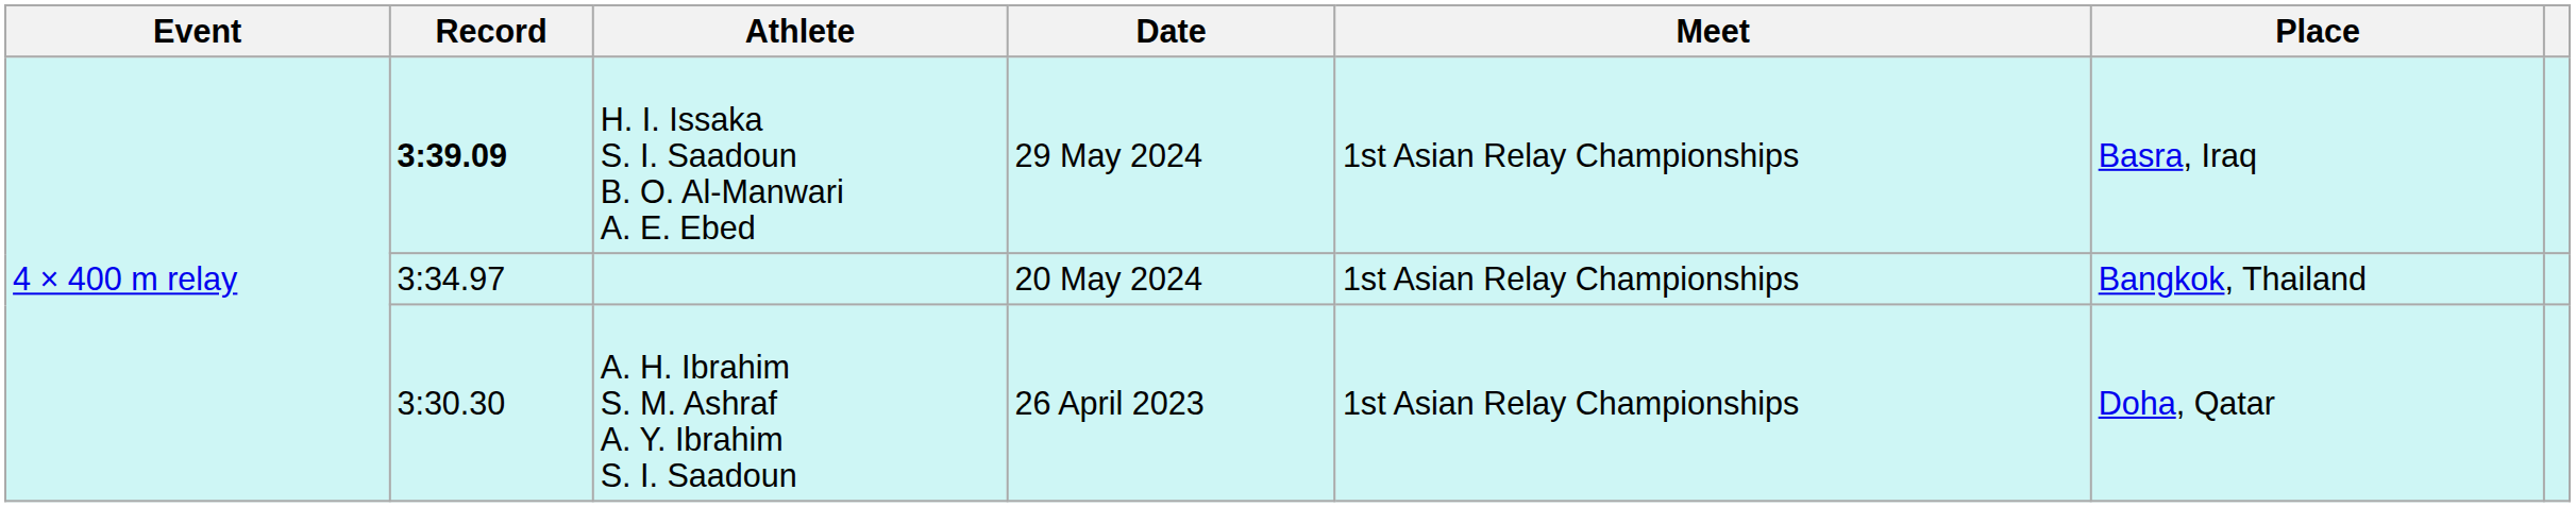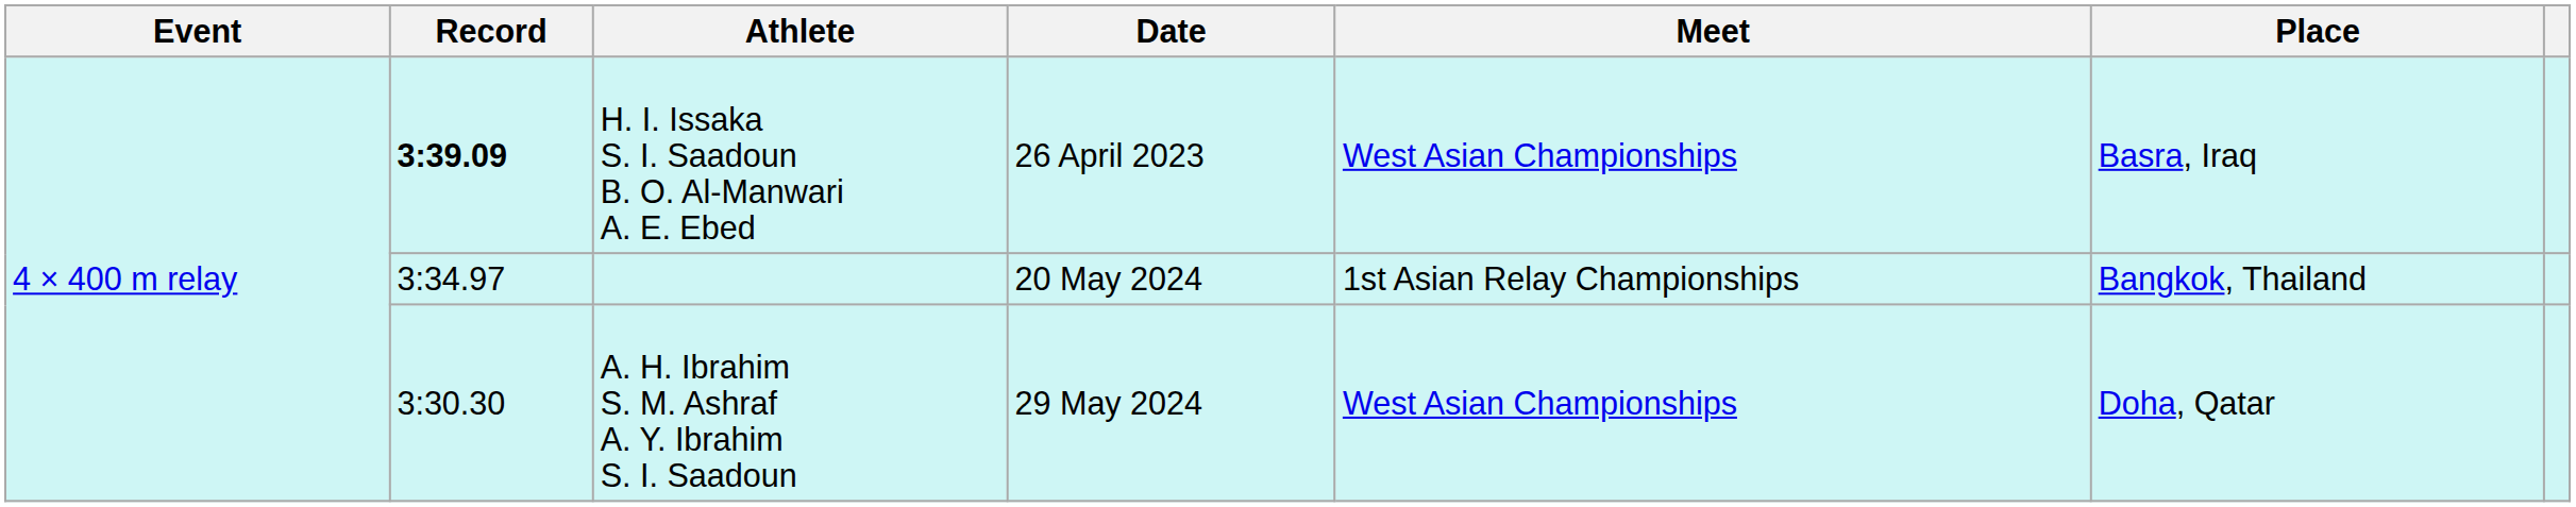 <table class="wikitable" style="font-size: 95%; width: 95%;">
 <tr>
 <th>Event</th>
 <th>Record</th>
 <th>Athlete</th>
 <th>Date</th>
 <th>Meet</th>
 <th>Place</th>
 <th></th>
 </tr>
 <tr bgcolor="#CEF6F5">
 <td rowspan=3><a href='#'>4 × 400 m relay</a></td>
 <td><strong>3:39.09</strong></td>
 <td><br>H. I. Issaka<br>S. I. Saadoun<br>B. O. Al-Manwari<br>A. E. Ebed</td>
-<td>29 May 2024</td>
-<td>1st Asian Relay Championships</td>
+<td>26 April 2023</td>
+<td><a href='#'>West Asian Championships</a></td>
 <td><a href='#'>Basra</a>, Iraq</td>
 <td></td>
 </tr>
 <tr bgcolor="#CEF6F5">
 <td>3:34.97</td>
 <td></td>
 <td>20 May 2024</td>
 <td>1st Asian Relay Championships</td>
 <td><a href='#'>Bangkok</a>, Thailand</td>
 <td></td>
 </tr>
 <tr bgcolor="#CEF6F5">
 <td>3:30.30</td>
 <td><br>A. H. Ibrahim<br>S. M. Ashraf<br>A. Y. Ibrahim<br>S. I. Saadoun</td>
-<td>26 April 2023</td>
-<td>1st Asian Relay Championships</td>
+<td>29 May 2024</td>
+<td><a href='#'>West Asian Championships</a></td>
 <td><a href='#'>Doha</a>, Qatar</td>
 <td></td>
 </tr>
 </table>
